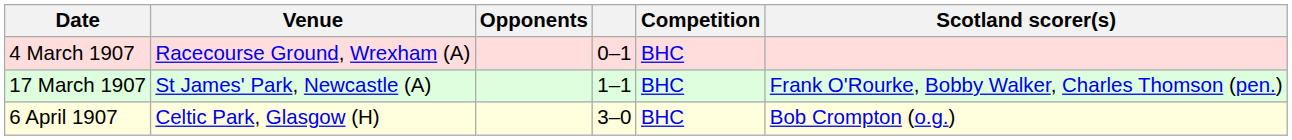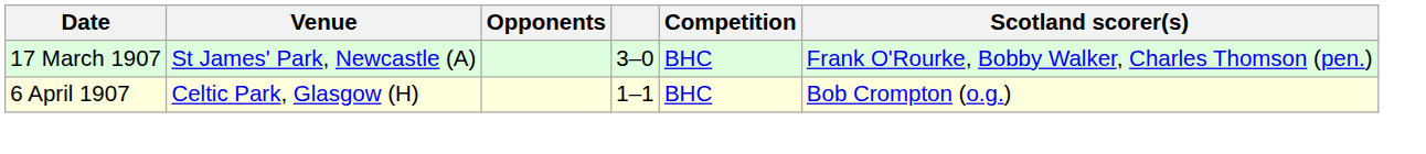 <table class="wikitable">
 <tr>
 <th>Date</th>
 <th>Venue</th>
 <th>Opponents</th>
 <th></th>
 <th>Competition</th>
 <th>Scotland scorer(s)</th>
 </tr>
-<tr bgcolor=#ffdddd>
-<td>4 March 1907</td>
-<td><a href='#'>Racecourse Ground</a>, <a href='#'>Wrexham</a> (A)</td>
-<td></td>
-<td align=center>0–1</td>
-<td><a href='#'>BHC</a></td>
-<td></td>
-</tr>
 <tr bgcolor=#ddffdd>
 <td>17 March 1907</td>
 <td><a href='#'>St James' Park</a>, <a href='#'>Newcastle</a> (A)</td>
 <td></td>
-<td align=center>1–1</td>
+<td align=center>3–0</td>
 <td><a href='#'>BHC</a></td>
 <td><a href='#'>Frank O'Rourke</a>, <a href='#'>Bobby Walker</a>, <a href='#'>Charles Thomson</a> (<a href='#'>pen.</a>)</td>
 </tr>
 <tr bgcolor=#ffffdd>
 <td>6 April 1907</td>
 <td><a href='#'>Celtic Park</a>, <a href='#'>Glasgow</a> (H)</td>
 <td></td>
-<td align=center>3–0</td>
+<td align=center>1–1</td>
 <td><a href='#'>BHC</a></td>
 <td><a href='#'>Bob Crompton</a> (<a href='#'>o.g.</a>)</td>
 </tr>
 </table>
